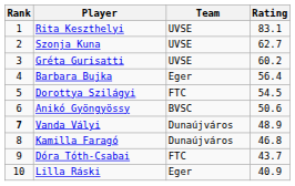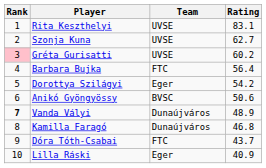 <table class="wikitable" style="text-align:center">
 <tr>
 <th>Rank</th>
 <th width="170">Player</th>
 <th width="105">Team</th>
 <th>Rating</th>
 </tr>
 <tr>
 <td rowspan="1">1</td>
 <td align="left"> <a href='#'>Rita Keszthelyi</a></td>
 <td align="left"> UVSE</td>
 <td>83.1</td>
 </tr>
 <tr>
 <td rowspan="1">2</td>
 <td align="left"> <a href='#'>Szonja Kuna</a></td>
 <td align="left"> UVSE</td>
 <td>62.7</td>
 </tr>
 <tr>
-<td rowspan="1">3</td>
+<td rowspan="1" style="background: pink;">3</td>
 <td align="left"> <a href='#'>Gréta Gurisatti</a></td>
 <td align="left"> UVSE</td>
 <td>60.2</td>
 </tr>
 <tr>
 <td rowspan="1">4</td>
 <td align="left"> <a href='#'>Barbara Bujka</a></td>
-<td align="left"> Eger</td>
+<td align="left"> FTC</td>
 <td>56.4</td>
 </tr>
 <tr>
 <td rowspan="1">5</td>
 <td align="left"> <a href='#'>Dorottya Szilágyi</a></td>
-<td align="left"> FTC</td>
-<td>54.5</td>
+<td align="left"> Eger</td>
+<td>54.2</td>
 </tr>
 <tr>
 <td rowspan="1">6</td>
 <td align="left"> <a href='#'>Anikó Gyöngyössy</a></td>
 <td align="left"> BVSC</td>
 <td>50.6</td>
 </tr>
 <tr>
 <td rowspan="1"><strong>7</strong></td>
 <td align="left"> <a href='#'>Vanda Vályi</a></td>
 <td align="left"> Dunaújváros</td>
 <td>48.9</td>
 </tr>
 <tr>
 <td rowspan="1">8</td>
 <td align="left"> <a href='#'>Kamilla Faragó</a></td>
 <td align="left"> Dunaújváros</td>
 <td>46.8</td>
 </tr>
 <tr>
 <td rowspan="1">9</td>
 <td align="left"> <a href='#'>Dóra Tóth-Csabai</a></td>
 <td align="left"> FTC</td>
 <td>43.7</td>
 </tr>
 <tr>
 <td rowspan="1">10</td>
 <td align="left"> <a href='#'>Lilla Ráski</a></td>
 <td align="left"> Eger</td>
 <td>40.9</td>
 </tr>
 </table>
